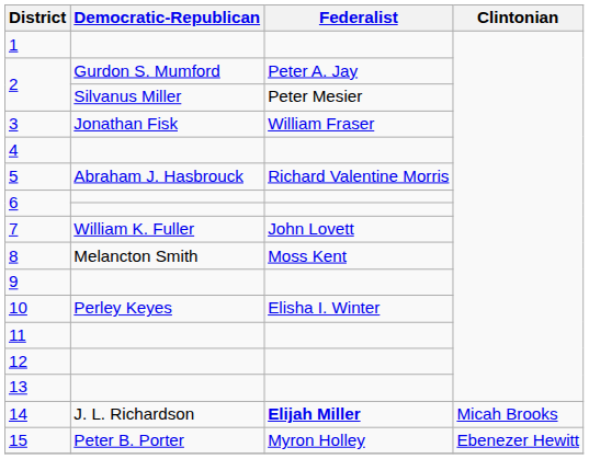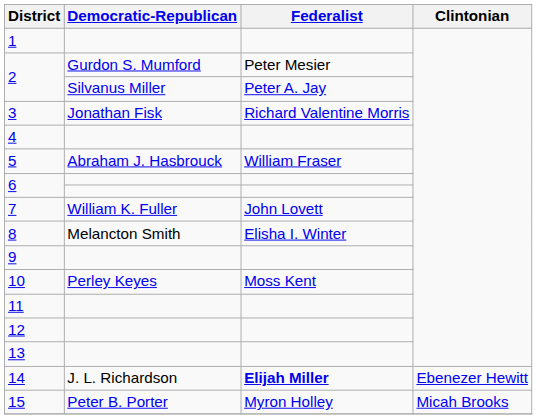 <table class=wikitable>
 <tr bgcolor=lightgrey>
 <th>District</th>
 <th><a href='#'>Democratic-Republican</a></th>
 <th><a href='#'>Federalist</a></th>
 <th>Clintonian</th>
 </tr>
 <tr>
 <td><a href='#'>1</a></td>
 <td></td>
 <td></td>
 </tr>
 <tr>
 <td rowspan=2><a href='#'>2</a></td>
 <td><a href='#'>Gurdon S. Mumford</a></td>
-<td><a href='#'>Peter A. Jay</a></td>
+<td>Peter Mesier</td>
 </tr>
 <tr>
 <td><a href='#'>Silvanus Miller</a></td>
-<td>Peter Mesier</td>
+<td><a href='#'>Peter A. Jay</a></td>
 </tr>
 <tr>
 <td><a href='#'>3</a></td>
 <td><a href='#'>Jonathan Fisk</a></td>
-<td><a href='#'>William Fraser</a></td>
+<td><a href='#'>Richard Valentine Morris</a></td>
 </tr>
 <tr>
 <td><a href='#'>4</a></td>
 <td></td>
 <td></td>
 </tr>
 <tr>
 <td><a href='#'>5</a></td>
 <td><a href='#'>Abraham J. Hasbrouck</a></td>
-<td><a href='#'>Richard Valentine Morris</a></td>
+<td><a href='#'>William Fraser</a></td>
 </tr>
 <tr>
 <td rowspan = 2><a href='#'>6</a></td>
 <td></td>
 <td></td>
 </tr>
 <tr>
 <td></td>
 <td></td>
 </tr>
 <tr>
 <td><a href='#'>7</a></td>
 <td><a href='#'>William K. Fuller</a></td>
 <td><a href='#'>John Lovett</a></td>
 </tr>
 <tr>
 <td><a href='#'>8</a></td>
 <td>Melancton Smith</td>
-<td><a href='#'>Moss Kent</a></td>
+<td><a href='#'>Elisha I. Winter</a></td>
 </tr>
 <tr>
 <td><a href='#'>9</a></td>
 <td></td>
 <td></td>
 </tr>
 <tr>
 <td><a href='#'>10</a></td>
 <td><a href='#'>Perley Keyes</a></td>
-<td><a href='#'>Elisha I. Winter</a></td>
+<td><a href='#'>Moss Kent</a></td>
 </tr>
 <tr>
 <td><a href='#'>11</a></td>
 <td></td>
 <td></td>
 </tr>
 <tr>
 <td><a href='#'>12</a></td>
 <td></td>
 <td></td>
 </tr>
 <tr>
 <td><a href='#'>13</a></td>
 <td></td>
 <td></td>
 </tr>
 <tr>
 <td><a href='#'>14</a></td>
 <td>J. L. Richardson</td>
 <td><strong><a href='#'>Elijah Miller</a></strong></td>
-<td><a href='#'>Micah Brooks</a></td>
+<td><a href='#'>Ebenezer Hewitt</a></td>
 </tr>
 <tr>
 <td><a href='#'>15</a></td>
 <td><a href='#'>Peter B. Porter</a></td>
 <td><a href='#'>Myron Holley</a></td>
-<td><a href='#'>Ebenezer Hewitt</a></td>
+<td><a href='#'>Micah Brooks</a></td>
 </tr>
 <tr>
 </tr>
 </table>
